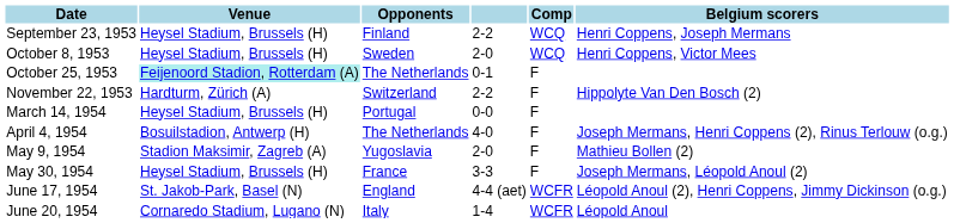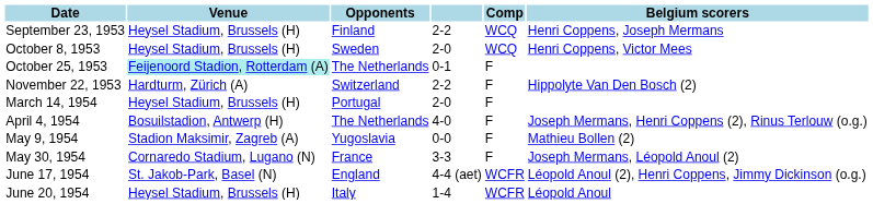 <table>
 <tr>
 <th style="background: lightblue;">Date</th>
 <th style="background: lightblue;">Venue</th>
 <th style="background: lightblue;">Opponents</th>
 <th style="background: lightblue;" align=center></th>
 <th style="background: lightblue;" align=center>Comp</th>
 <th style="background: lightblue;">Belgium scorers</th>
 </tr>
 <tr>
 <td>September 23, 1953</td>
 <td><a href='#'>Heysel Stadium</a>, <a href='#'>Brussels</a> (H)</td>
 <td><a href='#'>Finland</a></td>
 <td>2-2</td>
 <td><a href='#'>WCQ</a></td>
 <td><a href='#'>Henri Coppens</a>, <a href='#'>Joseph Mermans</a></td>
 </tr>
 <tr>
 <td>October 8, 1953</td>
 <td><a href='#'>Heysel Stadium</a>, <a href='#'>Brussels</a> (H)</td>
 <td><a href='#'>Sweden</a></td>
 <td>2-0</td>
 <td><a href='#'>WCQ</a></td>
 <td><a href='#'>Henri Coppens</a>, <a href='#'>Victor Mees</a></td>
 </tr>
 <tr>
 <td>October 25, 1953</td>
 <td style="background: paleturquoise;"><a href='#'>Feijenoord Stadion</a>, <a href='#'>Rotterdam</a> (A)</td>
 <td><a href='#'>The Netherlands</a></td>
 <td>0-1</td>
 <td>F</td>
 <td></td>
 </tr>
 <tr>
 <td>November 22, 1953</td>
 <td><a href='#'>Hardturm</a>, <a href='#'>Zürich</a> (A)</td>
 <td><a href='#'>Switzerland</a></td>
 <td>2-2</td>
 <td>F</td>
 <td><a href='#'>Hippolyte Van Den Bosch</a> (2)</td>
 </tr>
 <tr>
 <td>March 14, 1954</td>
 <td><a href='#'>Heysel Stadium</a>, <a href='#'>Brussels</a> (H)</td>
 <td><a href='#'>Portugal</a></td>
-<td>0-0</td>
+<td>2-0</td>
 <td>F</td>
 <td></td>
 </tr>
 <tr>
 <td>April 4, 1954</td>
 <td><a href='#'>Bosuilstadion</a>, <a href='#'>Antwerp</a> (H)</td>
 <td><a href='#'>The Netherlands</a></td>
 <td>4-0</td>
 <td>F</td>
 <td><a href='#'>Joseph Mermans</a>, <a href='#'>Henri Coppens</a> (2), <a href='#'>Rinus Terlouw</a> (o.g.)</td>
 </tr>
 <tr>
 <td>May 9, 1954</td>
 <td><a href='#'>Stadion Maksimir</a>, <a href='#'>Zagreb</a> (A)</td>
 <td><a href='#'>Yugoslavia</a></td>
-<td>2-0</td>
+<td>0-0</td>
 <td>F</td>
 <td><a href='#'>Mathieu Bollen</a> (2)</td>
 </tr>
 <tr>
 <td>May 30, 1954</td>
-<td><a href='#'>Heysel Stadium</a>, <a href='#'>Brussels</a> (H)</td>
+<td><a href='#'>Cornaredo Stadium</a>, <a href='#'>Lugano</a> (N)</td>
 <td><a href='#'>France</a></td>
 <td>3-3</td>
 <td>F</td>
 <td><a href='#'>Joseph Mermans</a>, <a href='#'>Léopold Anoul</a> (2)</td>
 </tr>
 <tr>
 <td>June 17, 1954</td>
 <td><a href='#'>St. Jakob-Park</a>, <a href='#'>Basel</a> (N)</td>
 <td><a href='#'>England</a></td>
 <td>4-4 (aet)</td>
 <td><a href='#'>WCFR</a></td>
 <td><a href='#'>Léopold Anoul</a> (2), <a href='#'>Henri Coppens</a>, <a href='#'>Jimmy Dickinson</a> (o.g.)</td>
 </tr>
 <tr>
 <td>June 20, 1954</td>
-<td><a href='#'>Cornaredo Stadium</a>, <a href='#'>Lugano</a> (N)</td>
+<td><a href='#'>Heysel Stadium</a>, <a href='#'>Brussels</a> (H)</td>
 <td><a href='#'>Italy</a></td>
 <td>1-4</td>
 <td><a href='#'>WCFR</a></td>
 <td><a href='#'>Léopold Anoul</a></td>
 </tr>
 </table>
